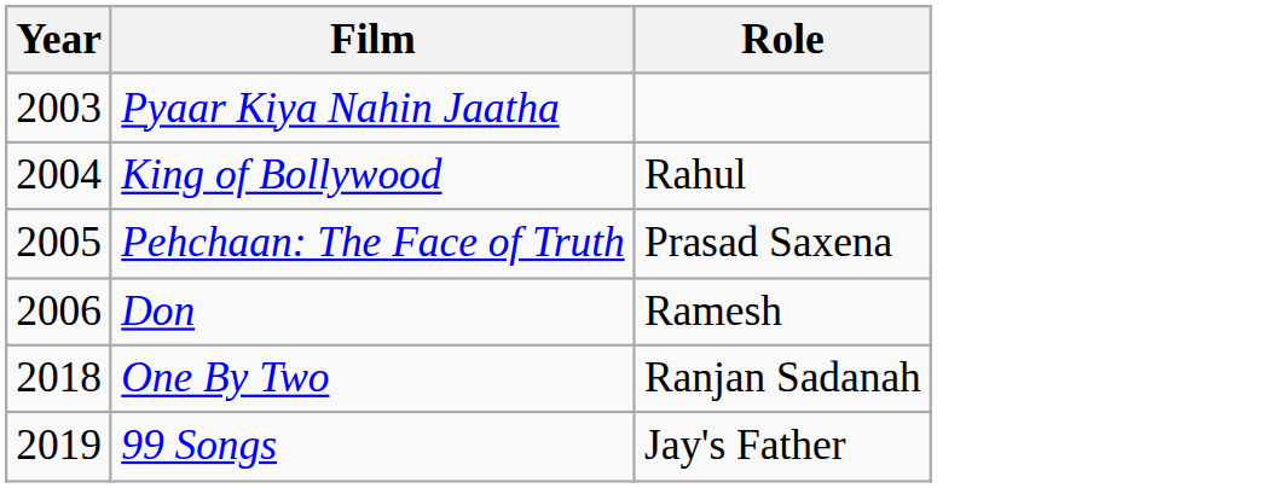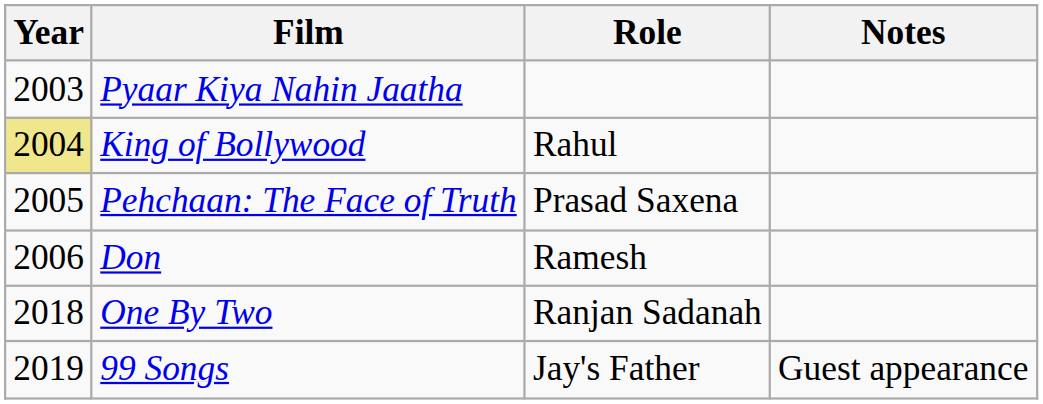 <table class="wikitable sortable">
 <tr>
 <th>Year</th>
 <th>Film</th>
 <th>Role</th>
+<th>Notes</th>
 </tr>
 <tr>
 <td>2003</td>
 <td><em><a href='#'>Pyaar Kiya Nahin Jaatha</a></em></td>
 <td></td>
+<td></td>
 </tr>
 <tr>
-<td>2004</td>
+<td style="background: khaki;">2004</td>
 <td><em><a href='#'>King of Bollywood</a></em></td>
 <td>Rahul</td>
+<td></td>
 </tr>
 <tr>
 <td>2005</td>
 <td><em><a href='#'>Pehchaan: The Face of Truth</a></em></td>
 <td>Prasad Saxena</td>
+<td></td>
 </tr>
 <tr>
 <td>2006</td>
 <td><em><a href='#'>Don</a></em></td>
 <td>Ramesh</td>
+<td></td>
 </tr>
 <tr>
 <td>2018</td>
 <td><em><a href='#'>One By Two</a></em></td>
 <td>Ranjan Sadanah</td>
+<td></td>
 </tr>
 <tr>
 <td>2019</td>
 <td><em><a href='#'>99 Songs</a> </em></td>
 <td>Jay's Father</td>
+<td>Guest appearance</td>
 </tr>
 </table>
